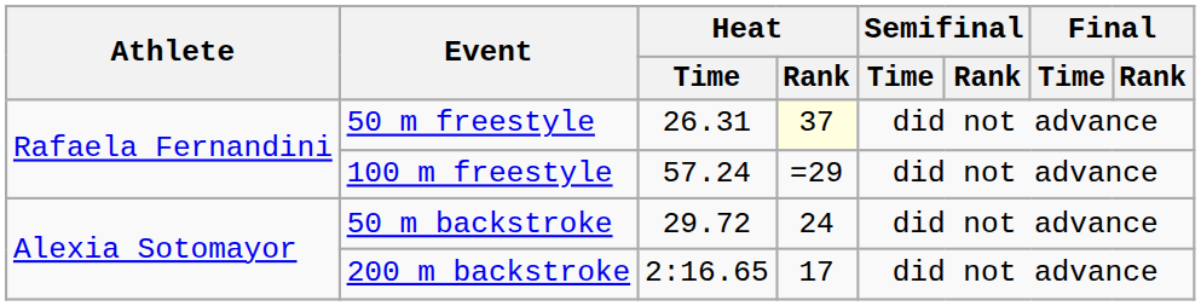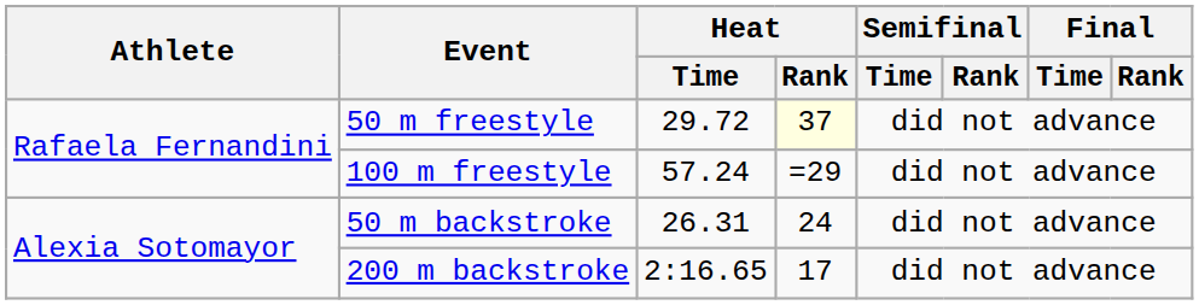 <table class="wikitable" style="text-align:center; font-size:90%">
 <tr>
 <th rowspan="2">Athlete</th>
 <th rowspan="2">Event</th>
 <th colspan="2">Heat</th>
 <th colspan="2">Semifinal</th>
 <th colspan="2">Final</th>
 </tr>
 <tr style="font-size:95%">
 <th>Time</th>
 <th>Rank</th>
 <th>Time</th>
 <th>Rank</th>
 <th>Time</th>
 <th>Rank</th>
 </tr>
 <tr>
 <td align=left rowspan=2><a href='#'>Rafaela Fernandini</a></td>
 <td align=left><a href='#'>50 m freestyle</a></td>
-<td>26.31</td>
+<td>29.72</td>
 <td style="background: lightyellow;">37</td>
 <td colspan=4>did not advance</td>
 </tr>
 <tr>
 <td align=left><a href='#'>100 m freestyle</a></td>
 <td>57.24</td>
 <td>=29</td>
 <td colspan=4>did not advance</td>
 </tr>
 <tr>
 <td align=left rowspan=2><a href='#'>Alexia Sotomayor</a></td>
 <td align=left><a href='#'>50 m backstroke</a></td>
-<td>29.72</td>
+<td>26.31</td>
 <td>24</td>
 <td colspan=4>did not advance</td>
 </tr>
 <tr>
 <td align=left><a href='#'>200 m backstroke</a></td>
 <td>2:16.65</td>
 <td>17</td>
 <td colspan=4>did not advance</td>
 </tr>
 </table>
